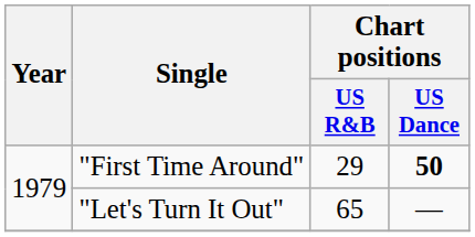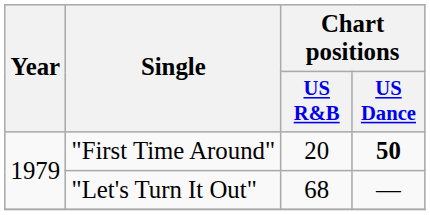 <table class="wikitable" style="text-align:center;">
 <tr>
 <th rowspan="2">Year</th>
 <th rowspan="2">Single</th>
 <th colspan="2">Chart positions</th>
 </tr>
 <tr style="font-size:smaller;">
 <th width="40"><a href='#'>US<br>R&B</a></th>
 <th width="40"><a href='#'>US<br>Dance</a></th>
 </tr>
 <tr>
 <td rowspan="2">1979</td>
 <td align="left">"First Time Around"</td>
-<td>29</td>
+<td>20</td>
 <td><strong>50</strong></td>
 </tr>
 <tr>
 <td align="left">"Let's Turn It Out"</td>
-<td>65</td>
+<td>68</td>
 <td>—</td>
 </tr>
 <tr>
 </tr>
 </table>
